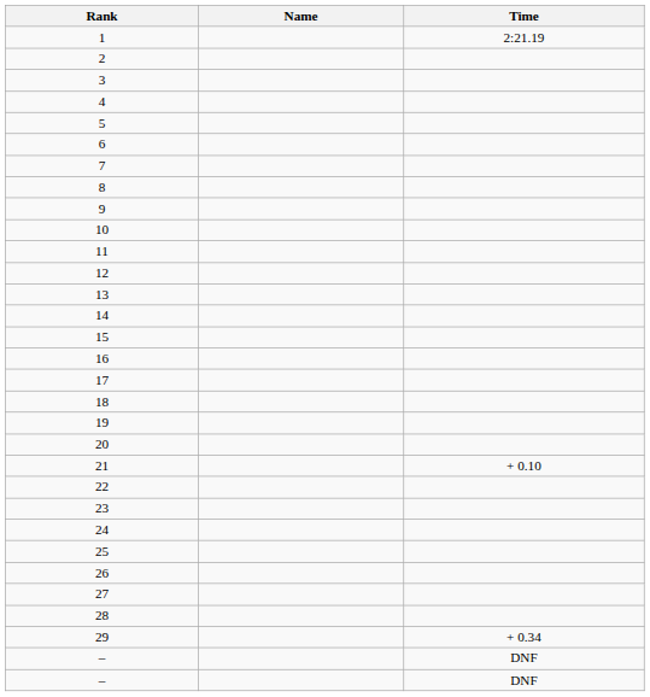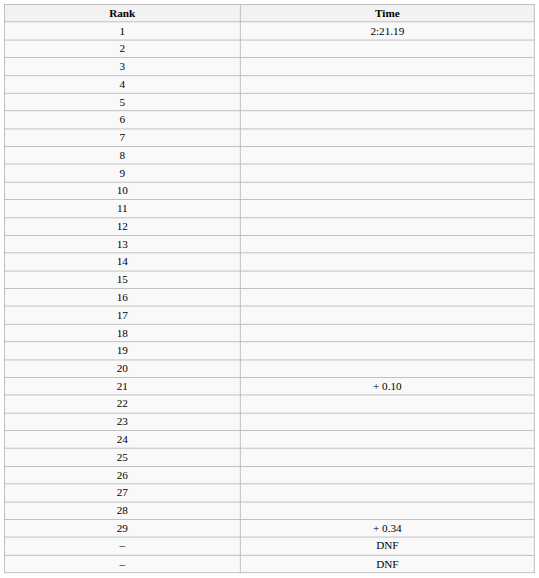 <table class="wikitable" style="text-align:center;" width="60%">
 <tr>
 <th>Rank</th>
-<th>Name</th>
 <th>Time</th>
 </tr>
 <tr>
 <td>1</td>
-<td align=left></td>
 <td>2:21.19</td>
 </tr>
 <tr>
 <td>2</td>
-<td align=left></td>
 <td></td>
 </tr>
 <tr>
 <td>3</td>
-<td align=left></td>
 <td></td>
 </tr>
 <tr>
 <td>4</td>
-<td align=left></td>
 <td></td>
 </tr>
 <tr>
 <td>5</td>
-<td align=left></td>
 <td></td>
 </tr>
 <tr>
 <td>6</td>
-<td align=left></td>
 <td></td>
 </tr>
 <tr>
 <td>7</td>
-<td align=left></td>
 <td></td>
 </tr>
 <tr>
 <td>8</td>
-<td align=left></td>
 <td></td>
 </tr>
 <tr>
 <td>9</td>
-<td align=left></td>
 <td></td>
 </tr>
 <tr>
 <td>10</td>
-<td align=left></td>
 <td></td>
 </tr>
 <tr>
 <td>11</td>
-<td align=left></td>
 <td></td>
 </tr>
 <tr>
 <td>12</td>
-<td align=left></td>
 <td></td>
 </tr>
 <tr>
 <td>13</td>
-<td align=left></td>
 <td></td>
 </tr>
 <tr>
 <td>14</td>
-<td align=left></td>
 <td></td>
 </tr>
 <tr>
 <td>15</td>
-<td align=left></td>
 <td></td>
 </tr>
 <tr>
 <td>16</td>
-<td align=left></td>
 <td></td>
 </tr>
 <tr>
 <td>17</td>
-<td align=left></td>
 <td></td>
 </tr>
 <tr>
 <td>18</td>
-<td align=left></td>
 <td></td>
 </tr>
 <tr>
 <td>19</td>
-<td align=left></td>
 <td></td>
 </tr>
 <tr>
 <td>20</td>
-<td align=left></td>
 <td></td>
 </tr>
 <tr>
 <td>21</td>
-<td align=left></td>
 <td>+ 0.10</td>
 </tr>
 <tr>
 <td>22</td>
-<td align=left></td>
 <td></td>
 </tr>
 <tr>
 <td>23</td>
-<td align=left></td>
 <td></td>
 </tr>
 <tr>
 <td>24</td>
-<td align=left></td>
 <td></td>
 </tr>
 <tr>
 <td>25</td>
-<td align=left></td>
 <td></td>
 </tr>
 <tr>
 <td>26</td>
-<td align=left></td>
 <td></td>
 </tr>
 <tr>
 <td>27</td>
-<td align=left></td>
 <td></td>
 </tr>
 <tr>
 <td>28</td>
-<td align=left></td>
 <td></td>
 </tr>
 <tr>
 <td>29</td>
-<td align=left></td>
 <td>+ 0.34</td>
 </tr>
 <tr>
 <td>–</td>
-<td align=left></td>
 <td>DNF</td>
 </tr>
 <tr>
 <td>–</td>
-<td align=left></td>
 <td>DNF</td>
 </tr>
 </table>
